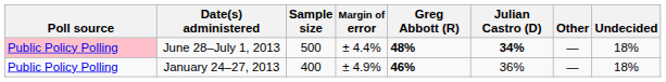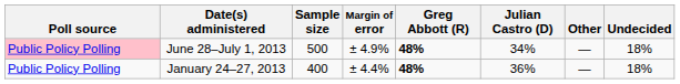 <table class="wikitable">
 <tr valign= bottom>
 <th style="width:190px;">Poll source</th>
 <th style="width:160px;">Date(s)<br>administered</th>
 <th class=small>Sample<br>size</th>
 <th><small>Margin of</small><br>error</th>
 <th style="width:100px;">Greg<br>Abbott (R)</th>
 <th style="width:100px;">Julian<br>Castro (D)</th>
 <th style="width:40px;">Other</th>
 <th style="width:40px;">Undecided</th>
 </tr>
 <tr>
 <td style="background: pink;"><a href='#'>Public Policy Polling</a></td>
 <td align=center>June 28–July 1, 2013</td>
 <td align=center>500</td>
-<td align=center>± 4.4%</td>
+<td align=center>± 4.9%</td>
 <td><strong>48%</strong></td>
-<td align=center><strong>34%</strong></td>
+<td align=center>34%</td>
 <td align=center>—</td>
 <td align=center>18%</td>
 </tr>
 <tr>
 <td><a href='#'>Public Policy Polling</a></td>
 <td align=center>January 24–27, 2013</td>
 <td align=center>400</td>
-<td align=center>± 4.9%</td>
-<td><strong>46%</strong></td>
+<td align=center>± 4.4%</td>
+<td><strong>48%</strong></td>
 <td align=center>36%</td>
 <td align=center>—</td>
 <td align=center>18%</td>
 </tr>
 </table>
